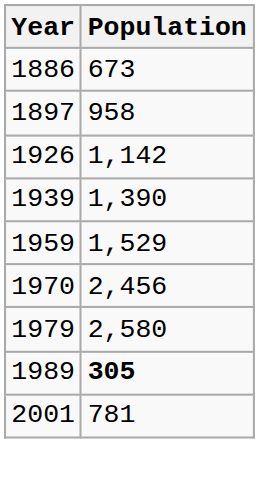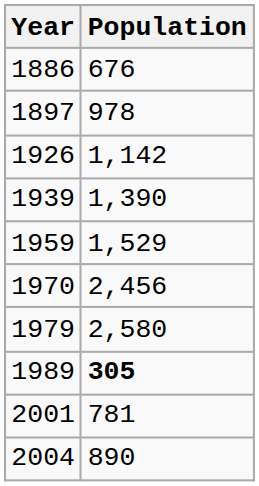 <table class="wikitable sortable">
 <tr>
 <th>Year</th>
 <th>Population</th>
 </tr>
 <tr>
 <td>1886</td>
-<td>673</td>
+<td>676</td>
 </tr>
 <tr>
 <td>1897</td>
-<td>958</td>
+<td>978</td>
 </tr>
 <tr>
 <td>1926</td>
 <td>1,142</td>
 </tr>
 <tr>
 <td>1939</td>
 <td>1,390</td>
 </tr>
 <tr>
 <td>1959</td>
 <td>1,529</td>
 </tr>
 <tr>
 <td>1970</td>
 <td>2,456</td>
 </tr>
 <tr>
 <td>1979</td>
 <td>2,580</td>
 </tr>
 <tr>
 <td>1989</td>
 <td><strong>305</strong></td>
 </tr>
 <tr>
 <td>2001</td>
 <td>781</td>
 </tr>
+<tr>
+<td>2004</td>
+<td>890</td>
+</tr>
 </table>
